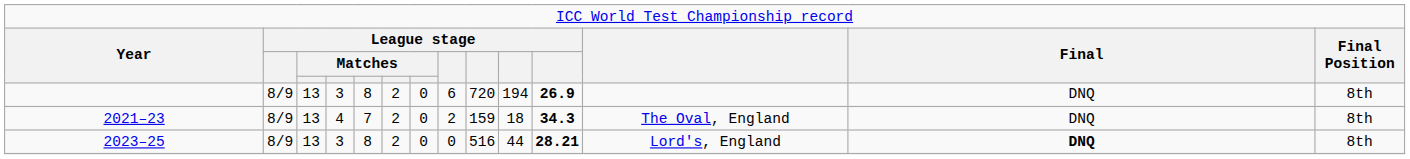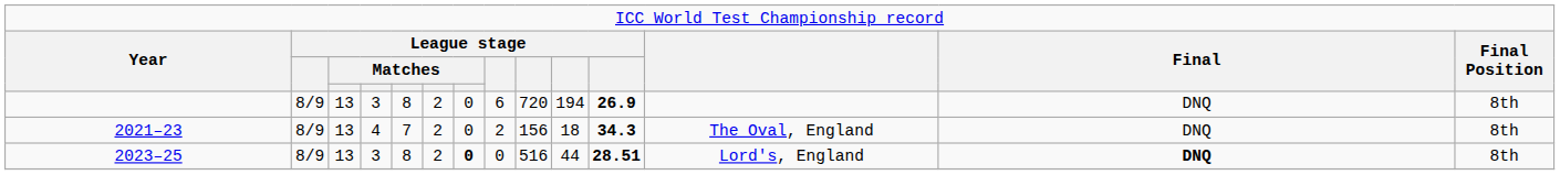 <table class="wikitable" style="text-align: center">
 <tr>
 <td colspan="19"><a href='#'>ICC World Test Championship record</a></td>
 </tr>
 <tr>
 <th width="245" rowspan="3">Year</th>
 <th colspan="10">League stage</th>
 <th width="250" ! rowspan="3"></th>
 <th width="450" rowspan="3">Final</th>
 <th width="75" rowspan="3">Final Position</th>
 </tr>
 <tr>
 <th width="20" rowspan="2"></th>
 <th colspan="5">Matches</th>
 <th width="20" rowspan="2"></th>
 <th width="20" rowspan="2"></th>
 <th width="20" rowspan="2"></th>
 <th width="20" rowspan="2"></th>
 </tr>
 <tr>
 <th width="20"></th>
 <th width="20"></th>
 <th width="20"></th>
 <th width="20"></th>
 <th width="20"></th>
 </tr>
 <tr>
 <td></td>
 <td>8/9</td>
 <td>13</td>
 <td>3</td>
 <td>8</td>
 <td>2</td>
 <td>0</td>
 <td>6</td>
 <td>720</td>
 <td>194</td>
 <td><strong>26.9</strong></td>
 <td></td>
 <td>DNQ</td>
 <td>8th</td>
 </tr>
 <tr>
 <td><a href='#'>2021–23</a></td>
 <td>8/9</td>
 <td>13</td>
 <td>4</td>
 <td>7</td>
 <td>2</td>
 <td>0</td>
 <td>2</td>
-<td>159</td>
+<td>156</td>
 <td>18</td>
 <td><strong>34.3</strong></td>
 <td><a href='#'>The Oval</a>, England</td>
 <td>DNQ</td>
 <td>8th</td>
 </tr>
 <tr>
 <td><a href='#'>2023–25</a></td>
 <td>8/9</td>
 <td>13</td>
 <td>3</td>
 <td>8</td>
 <td>2</td>
-<td>0</td>
+<td><strong>0</strong></td>
 <td>0</td>
 <td>516</td>
 <td>44</td>
-<td><strong>28.21</strong></td>
+<td><strong>28.51</strong></td>
 <td><a href='#'>Lord's</a>, England</td>
 <td><strong>DNQ</strong></td>
 <td>8th</td>
 </tr>
 <tr>
 </tr>
 </table>
